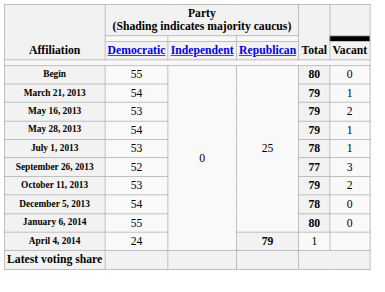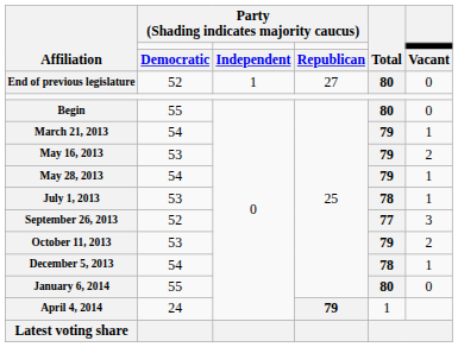 <table class="wikitable" style="text-align:center">
 <tr style="vertical-align:bottom;">
 <th scope="col" rowspan=3>Affiliation</th>
 <th scope="col" colspan=3>Party <div>(Shading indicates majority caucus)</div></th>
 <th scope="col" rowspan=3>Total</th>
 <th></th>
 </tr>
 <tr style="height:5px">
 <td></td>
 <td></td>
 <td></td>
 <td style="background:black"></td>
 </tr>
 <tr>
 <th scope="row"><a href='#'>Democratic</a></th>
 <th><a href='#'>Independent</a></th>
 <th><a href='#'>Republican</a></th>
 <th>Vacant</th>
+</tr>
+<tr>
+<th scope="row" style="white-space:nowrap; font-size:80% ">End of previous legislature</th>
+<td>52</td>
+<td>1</td>
+<td>27</td>
+<th>80</th>
+<td>0</td>
 </tr>
 <tr>
 <td colspan="6"></td>
 </tr>
 <tr>
 <th scope="row" style="white-space:nowrap; font-size:80%">Begin</th>
 <td>55</td>
 <td rowspan="10">0</td>
 <td rowspan="9">25</td>
 <th>80</th>
 <td>0</td>
 </tr>
 <tr>
 <th scope="row" style="white-space:nowrap; font-size:80%">March 21, 2013</th>
 <td>54</td>
 <th>79</th>
 <td>1</td>
 </tr>
 <tr>
 <th scope="row" style="white-space:nowrap; font-size:80%">May 16, 2013</th>
 <td>53</td>
 <th>79</th>
 <td>2</td>
 </tr>
 <tr>
 <th scope="row" style="white-space:nowrap; font-size:80%">May 28, 2013</th>
 <td>54</td>
 <th>79</th>
 <td>1</td>
 </tr>
 <tr>
 <th scope="row" style="white-space:nowrap; font-size:80%">July 1, 2013</th>
 <td>53</td>
 <th>78</th>
 <td>1</td>
 </tr>
 <tr>
 <th scope="row" style="white-space:nowrap; font-size:80%">September 26, 2013</th>
 <td>52</td>
 <th>77</th>
 <td>3</td>
 </tr>
 <tr>
 <th scope="row" style="white-space:nowrap; font-size:80%">October 11, 2013</th>
 <td>53</td>
 <th>79</th>
 <td>2</td>
 </tr>
 <tr>
 <th scope="row" style="white-space:nowrap; font-size:80%">December 5, 2013</th>
 <td>54</td>
 <th>78</th>
-<td>0</td>
+<td>1</td>
 </tr>
 <tr>
 <th scope="row" style="white-space:nowrap; font-size:80%">January 6, 2014</th>
 <td>55</td>
 <th>80</th>
 <td>0</td>
 </tr>
 <tr>
 <th scope="row" style="white-space:nowrap; font-size:80%">April 4, 2014</th>
 <td>24</td>
 <th>79</th>
 <td>1</td>
 </tr>
 <tr>
 <th scope="row">Latest voting share</th>
 <th></th>
 <th></th>
 <th></th>
 <th colspan=2></th>
 </tr>
 </table>
